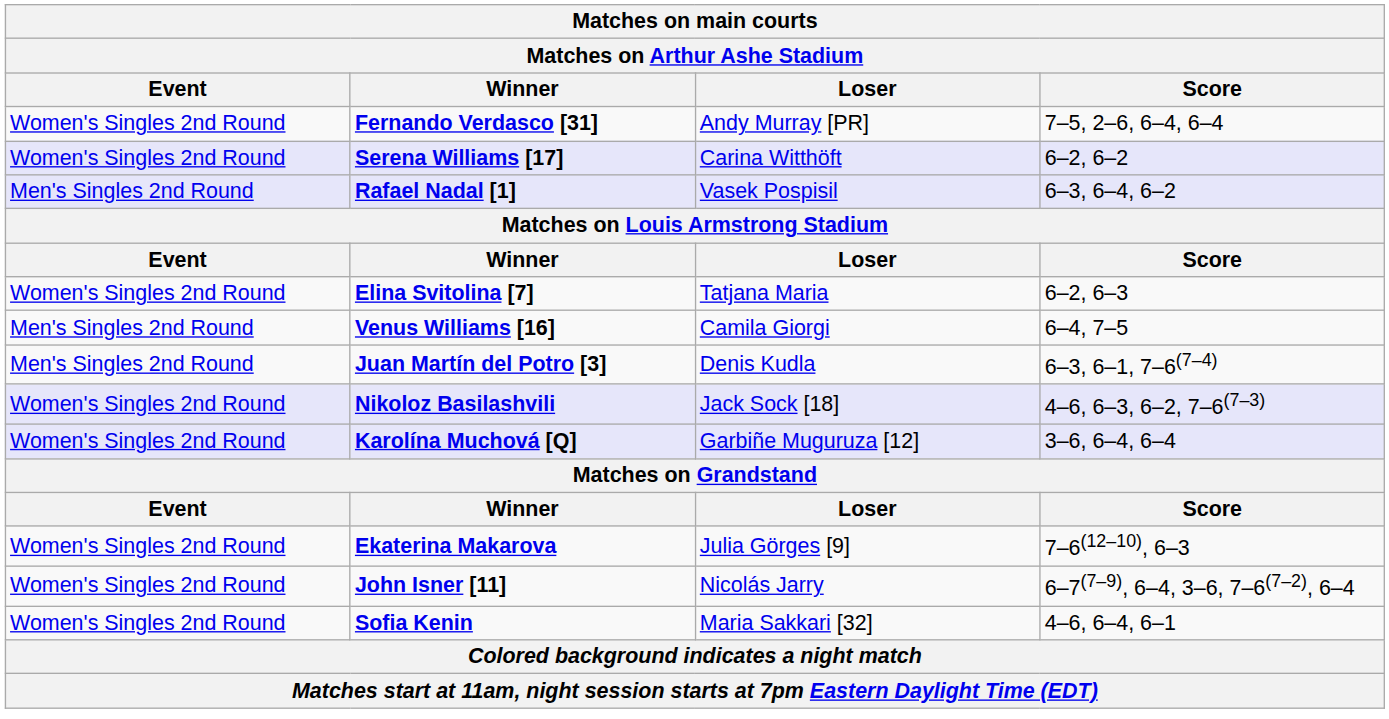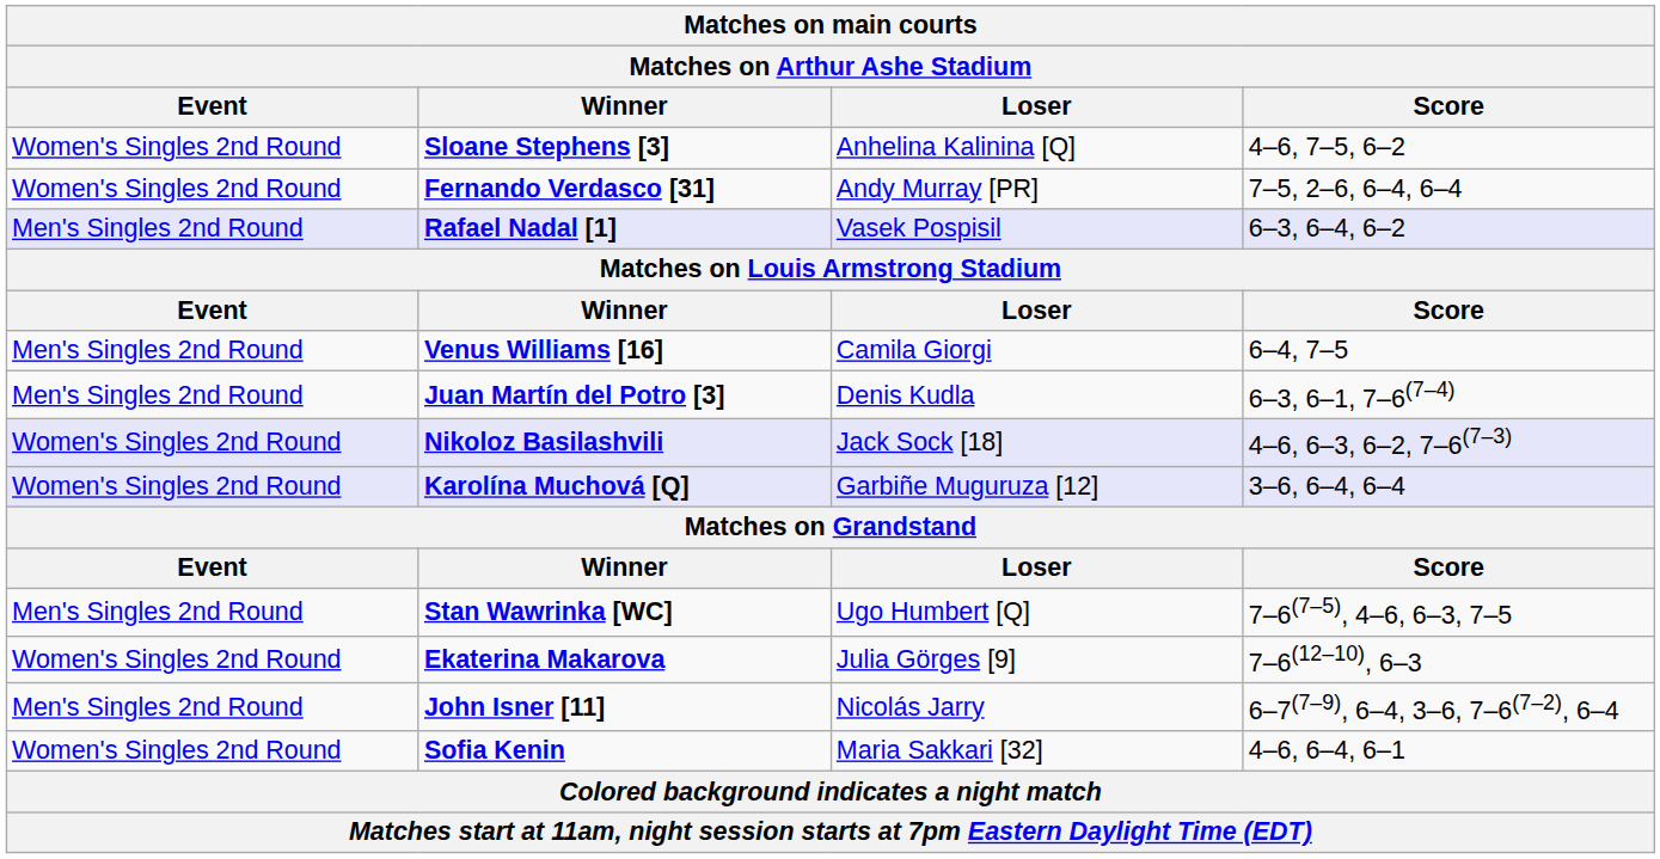 <table class="wikitable" style="margin:auto;">
 <tr>
 <th colspan="4" style="white-space:nowrap;">Matches on main courts</th>
 </tr>
 <tr>
 <th colspan="4"><strong>Matches on <a href='#'>Arthur Ashe Stadium</a></strong></th>
 </tr>
 <tr>
 <th width=250>Event</th>
 <th width=250>Winner</th>
 <th width=250>Loser</th>
 <th width=250>Score</th>
 </tr>
 <tr>
 <td><a href='#'>Women's Singles 2nd Round</a></td>
+<td><strong> <a href='#'>Sloane Stephens</a> [3]</strong></td>
+<td> <a href='#'>Anhelina Kalinina</a> [Q]</td>
+<td>4–6, 7–5, 6–2</td>
+</tr>
+<tr>
+<td><a href='#'>Women's Singles 2nd Round</a></td>
 <td> <strong><a href='#'>Fernando Verdasco</a> [31]</strong></td>
 <td> <a href='#'>Andy Murray</a> [PR]</td>
 <td>7–5, 2–6, 6–4, 6–4</td>
-</tr>
-<tr bgcolor="lavender">
-<td><a href='#'>Women's Singles 2nd Round</a></td>
-<td> <strong><a href='#'>Serena Williams</a> [17]</strong></td>
-<td> <a href='#'>Carina Witthöft</a></td>
-<td>6–2, 6–2</td>
 </tr>
 <tr bgcolor="lavender">
 <td><a href='#'>Men's Singles 2nd Round</a></td>
 <td> <strong><a href='#'>Rafael Nadal</a> [1]</strong></td>
 <td> <a href='#'>Vasek Pospisil</a></td>
 <td>6–3, 6–4, 6–2</td>
 </tr>
 <tr>
 <th colspan="4"><strong>Matches on <a href='#'>Louis Armstrong Stadium</a></strong></th>
 </tr>
 <tr>
 <th width=250>Event</th>
 <th width=250>Winner</th>
 <th width=250>Loser</th>
 <th width=250>Score</th>
-</tr>
-<tr>
-<td><a href='#'>Women's Singles 2nd Round</a></td>
-<td> <strong><a href='#'>Elina Svitolina</a> [7]</strong></td>
-<td> <a href='#'>Tatjana Maria</a></td>
-<td>6–2, 6–3</td>
 </tr>
 <tr>
 <td><a href='#'>Men's Singles 2nd Round</a></td>
 <td><strong> <a href='#'>Venus Williams</a> [16]</strong></td>
 <td> <a href='#'>Camila Giorgi</a></td>
 <td>6–4, 7–5</td>
 </tr>
 <tr>
 <td><a href='#'>Men's Singles 2nd Round</a></td>
 <td><strong> <a href='#'>Juan Martín del Potro</a> [3]</strong></td>
 <td> <a href='#'>Denis Kudla</a></td>
 <td>6–3, 6–1, 7–6<sup>(7–4)</sup></td>
 </tr>
 <tr bgcolor="lavender">
 <td><a href='#'>Women's Singles 2nd Round</a></td>
 <td> <strong><a href='#'>Nikoloz Basilashvili</a></strong></td>
 <td> <a href='#'>Jack Sock</a> [18]</td>
 <td>4–6, 6–3, 6–2, 7–6<sup>(7–3)</sup></td>
 </tr>
 <tr bgcolor="lavender">
 <td><a href='#'>Women's Singles 2nd Round</a></td>
 <td> <strong><a href='#'>Karolína Muchová</a> [Q]</strong></td>
 <td> <a href='#'>Garbiñe Muguruza</a> [12]</td>
 <td>3–6, 6–4, 6–4</td>
 </tr>
 <tr>
 <th colspan="4"><strong>Matches on <a href='#'>Grandstand</a></strong></th>
 </tr>
 <tr>
 <th width=250>Event</th>
 <th width=250>Winner</th>
 <th width=250>Loser</th>
 <th width=250>Score</th>
 </tr>
 <tr>
+<td><a href='#'>Men's Singles 2nd Round</a></td>
+<td> <strong><a href='#'>Stan Wawrinka</a> [WC]</strong></td>
+<td> <a href='#'>Ugo Humbert</a> [Q]</td>
+<td>7–6<sup>(7–5)</sup>, 4–6, 6–3, 7–5</td>
+</tr>
+<tr>
 <td><a href='#'>Women's Singles 2nd Round</a></td>
 <td> <strong><a href='#'>Ekaterina Makarova</a></strong></td>
 <td> <a href='#'>Julia Görges</a> [9]</td>
 <td>7–6<sup>(12–10)</sup>, 6–3</td>
 </tr>
 <tr>
-<td><a href='#'>Women's Singles 2nd Round</a></td>
+<td><a href='#'>Men's Singles 2nd Round</a></td>
 <td> <strong><a href='#'>John Isner</a> [11]</strong></td>
 <td> <a href='#'>Nicolás Jarry</a></td>
 <td>6–7<sup>(7–9)</sup>, 6–4, 3–6, 7–6<sup>(7–2)</sup>, 6–4</td>
 </tr>
 <tr>
 <td><a href='#'>Women's Singles 2nd Round</a></td>
 <td> <strong><a href='#'>Sofia Kenin</a></strong></td>
 <td> <a href='#'>Maria Sakkari</a> [32]</td>
 <td>4–6, 6–4, 6–1</td>
 </tr>
 <tr>
 <th colspan=4><em>Colored background indicates a night match</em></th>
 </tr>
 <tr>
 <th colspan=4><em>Matches start at 11am, night session starts at 7pm <a href='#'>Eastern Daylight Time (EDT)</a></em></th>
 </tr>
 </table>
